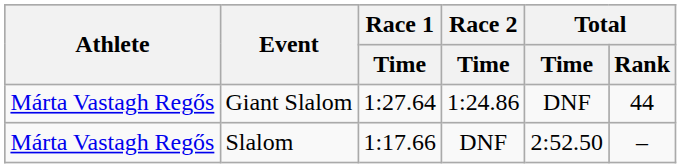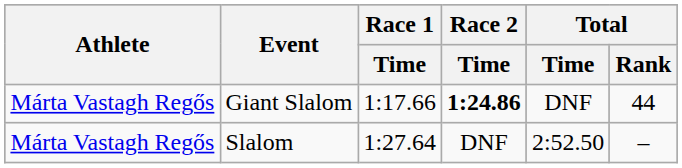 <table class="wikitable" style="font-size:90%">
 <tr>
 <th rowspan="2">Athlete</th>
 <th rowspan="2">Event</th>
 <th>Race 1</th>
 <th>Race 2</th>
 <th colspan="2">Total</th>
 </tr>
 <tr>
 <th>Time</th>
 <th>Time</th>
 <th>Time</th>
 <th>Rank</th>
 </tr>
 <tr>
 <td><a href='#'>Márta Vastagh Regős</a></td>
 <td>Giant Slalom</td>
-<td align="center">1:27.64</td>
-<td align="center">1:24.86</td>
+<td align="center">1:17.66</td>
+<td align="center"><strong>1:24.86</strong></td>
 <td align="center">DNF</td>
 <td align="center">44</td>
 </tr>
 <tr>
 <td><a href='#'>Márta Vastagh Regős</a></td>
 <td>Slalom</td>
-<td align="center">1:17.66</td>
+<td align="center">1:27.64</td>
 <td align="center">DNF</td>
 <td align="center">2:52.50</td>
 <td align="center">–</td>
 </tr>
 </table>
